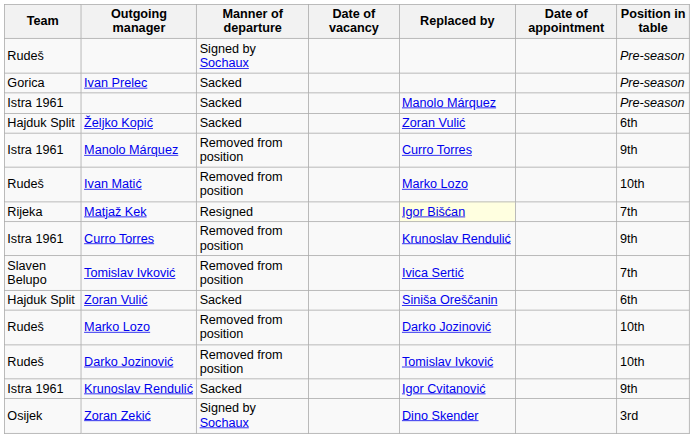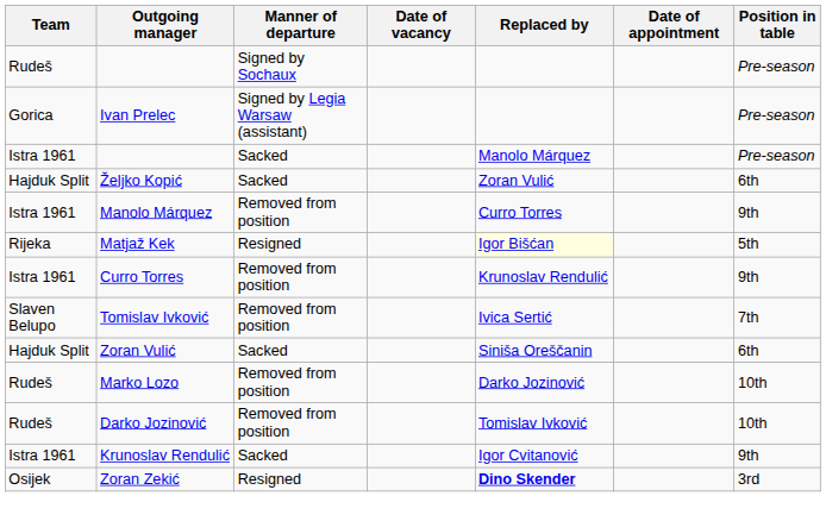 <table class="wikitable sortable">
 <tr>
 <th width="120">Team</th>
 <th width="190">Outgoing manager</th>
 <th width="180">Manner of departure</th>
 <th width="140">Date of vacancy</th>
 <th width="190">Replaced by</th>
 <th width="140">Date of appointment</th>
 <th width="100">Position in table</th>
 </tr>
 <tr>
 <td style="text-align:left;">Rudeš</td>
 <td style="text-align:left;"> </td>
 <td>Signed by <a href='#'>Sochaux</a></td>
 <td></td>
 <td> </td>
 <td></td>
 <td><em>Pre-season</em></td>
 </tr>
 <tr>
 <td style="text-align:left;">Gorica</td>
 <td style="text-align:left;"> <a href='#'>Ivan Prelec</a></td>
-<td>Sacked</td>
+<td>Signed by <a href='#'>Legia Warsaw</a> (assistant)</td>
 <td></td>
 <td style="text-align:left;"> </td>
 <td></td>
 <td><em>Pre-season</em></td>
 </tr>
 <tr>
 <td style="text-align:left;">Istra 1961</td>
 <td style="text-align:left;"> </td>
 <td>Sacked</td>
 <td></td>
 <td style="text-align:left;"> <a href='#'>Manolo Márquez</a></td>
 <td></td>
 <td><em>Pre-season</em></td>
 </tr>
 <tr>
 <td style="text-align:left;">Hajduk Split</td>
 <td style="text-align:left;"> <a href='#'>Željko Kopić</a></td>
 <td>Sacked</td>
 <td></td>
 <td style="text-align:left;"> <a href='#'>Zoran Vulić</a></td>
 <td></td>
 <td>6th</td>
 </tr>
 <tr>
 <td style="text-align:left;">Istra 1961</td>
 <td style="text-align:left;"> <a href='#'>Manolo Márquez</a></td>
 <td>Removed from position</td>
 <td></td>
 <td style="text-align:left;"> <a href='#'>Curro Torres</a></td>
 <td></td>
 <td>9th</td>
 </tr>
 <tr>
-<td style="text-align:left;">Rudeš</td>
-<td style="text-align:left;"> <a href='#'>Ivan Matić</a></td>
-<td>Removed from position</td>
-<td></td>
-<td style="text-align:left;"> <a href='#'>Marko Lozo</a></td>
-<td></td>
-<td>10th</td>
-</tr>
-<tr>
 <td style="text-align:left;">Rijeka</td>
 <td style="text-align:left;"> <a href='#'>Matjaž Kek</a></td>
 <td>Resigned</td>
 <td></td>
 <td style="background: lightyellow; text-align:left;"> <a href='#'>Igor Bišćan</a></td>
 <td></td>
-<td>7th</td>
+<td>5th</td>
 </tr>
 <tr>
 <td style="text-align:left;">Istra 1961</td>
 <td style="text-align:left;"> <a href='#'>Curro Torres</a></td>
 <td>Removed from position</td>
 <td></td>
 <td style="text-align:left;"> <a href='#'>Krunoslav Rendulić</a></td>
 <td></td>
 <td>9th</td>
 </tr>
 <tr>
 <td style="text-align:left;">Slaven Belupo</td>
 <td style="text-align:left;"> <a href='#'>Tomislav Ivković</a></td>
 <td>Removed from position</td>
 <td></td>
 <td style="text-align:left;"> <a href='#'>Ivica Sertić</a></td>
 <td></td>
 <td>7th</td>
 </tr>
 <tr>
 <td style="text-align:left;">Hajduk Split</td>
 <td style="text-align:left;"> <a href='#'>Zoran Vulić</a></td>
 <td>Sacked</td>
 <td></td>
 <td style="text-align:left;"> <a href='#'>Siniša Oreščanin</a></td>
 <td></td>
 <td>6th</td>
 </tr>
 <tr>
 <td style="text-align:left;">Rudeš</td>
 <td style="text-align:left;"> <a href='#'>Marko Lozo</a></td>
 <td>Removed from position</td>
 <td></td>
 <td style="text-align:left;"> <a href='#'>Darko Jozinović</a></td>
 <td></td>
 <td>10th</td>
 </tr>
 <tr>
 <td style="text-align:left;">Rudeš</td>
 <td style="text-align:left;"> <a href='#'>Darko Jozinović</a></td>
 <td>Removed from position</td>
 <td></td>
 <td style="text-align:left;"> <a href='#'>Tomislav Ivković</a></td>
 <td></td>
 <td>10th</td>
 </tr>
 <tr>
 <td style="text-align:left;">Istra 1961</td>
 <td style="text-align:left;"> <a href='#'>Krunoslav Rendulić</a></td>
 <td>Sacked</td>
 <td></td>
 <td style="text-align:left;"> <a href='#'>Igor Cvitanović</a></td>
 <td></td>
 <td>9th</td>
 </tr>
 <tr>
 <td style="text-align:left;">Osijek</td>
 <td style="text-align:left;"> <a href='#'>Zoran Zekić</a></td>
-<td>Signed by <a href='#'>Sochaux</a></td>
+<td>Resigned</td>
 <td></td>
-<td style="text-align:left;"> <a href='#'>Dino Skender</a></td>
+<td style="text-align:left;"><strong> <a href='#'>Dino Skender</a></strong></td>
 <td></td>
 <td>3rd</td>
 </tr>
 </table>
